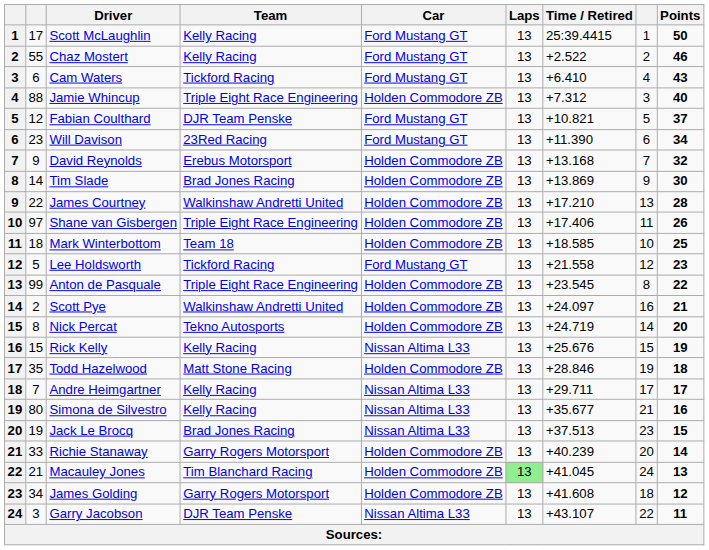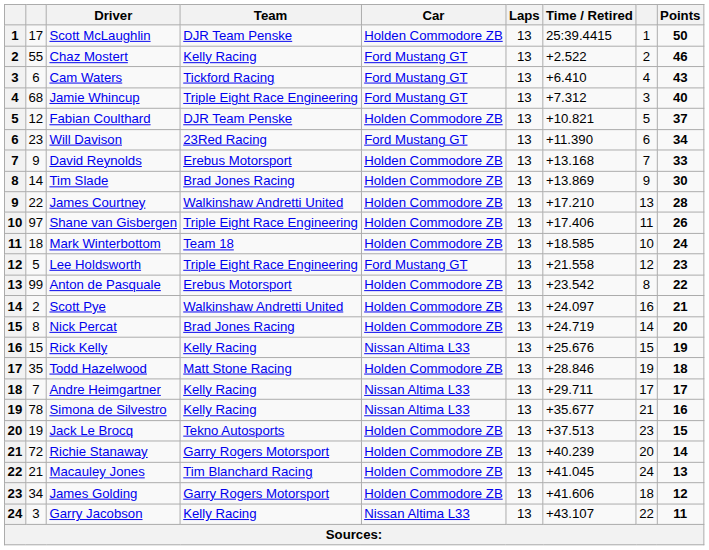 <table class="wikitable" style="font-size:85%;">
 <tr>
 <th></th>
 <th></th>
 <th>Driver</th>
 <th>Team</th>
 <th>Car</th>
 <th>Laps</th>
 <th>Time / Retired</th>
 <th></th>
 <th>Points</th>
 </tr>
 <tr>
 <th>1</th>
 <td align="center">17</td>
 <td> <a href='#'>Scott McLaughlin</a></td>
-<td><a href='#'>Kelly Racing</a></td>
-<td><a href='#'>Ford Mustang GT</a></td>
+<td><a href='#'>DJR Team Penske</a></td>
+<td><a href='#'>Holden Commodore ZB</a></td>
 <td align="center">13</td>
 <td>25:39.4415</td>
 <td align="center">1</td>
 <td align="center"><strong>50</strong></td>
 </tr>
 <tr>
 <th>2</th>
 <td align="center">55</td>
 <td> <a href='#'>Chaz Mostert</a></td>
 <td><a href='#'>Kelly Racing</a></td>
 <td><a href='#'>Ford Mustang GT</a></td>
 <td align="center">13</td>
 <td>+2.522</td>
 <td align="center">2</td>
 <td align="center"><strong>46</strong></td>
 </tr>
 <tr>
 <th>3</th>
 <td align="center">6</td>
 <td> <a href='#'>Cam Waters</a></td>
 <td><a href='#'>Tickford Racing</a></td>
 <td><a href='#'>Ford Mustang GT</a></td>
 <td align="center">13</td>
 <td>+6.410</td>
 <td align="center">4</td>
 <td align="center"><strong>43</strong></td>
 </tr>
 <tr>
 <th>4</th>
-<td align="center">88</td>
+<td align="center">68</td>
 <td> <a href='#'>Jamie Whincup</a></td>
 <td><a href='#'>Triple Eight Race Engineering</a></td>
-<td><a href='#'>Holden Commodore ZB</a></td>
+<td><a href='#'>Ford Mustang GT</a></td>
 <td align="center">13</td>
 <td>+7.312</td>
 <td align="center">3</td>
 <td align="center"><strong>40</strong></td>
 </tr>
 <tr>
 <th>5</th>
 <td align="center">12</td>
 <td> <a href='#'>Fabian Coulthard</a></td>
 <td><a href='#'>DJR Team Penske</a></td>
-<td><a href='#'>Ford Mustang GT</a></td>
+<td><a href='#'>Holden Commodore ZB</a></td>
 <td align="center">13</td>
 <td>+10.821</td>
 <td align="center">5</td>
 <td align="center"><strong>37</strong></td>
 </tr>
 <tr>
 <th>6</th>
 <td align="center">23</td>
 <td> <a href='#'>Will Davison</a></td>
 <td><a href='#'>23Red Racing</a></td>
 <td><a href='#'>Ford Mustang GT</a></td>
 <td align="center">13</td>
 <td>+11.390</td>
 <td align="center">6</td>
 <td align="center"><strong>34</strong></td>
 </tr>
 <tr>
 <th>7</th>
 <td align="center">9</td>
 <td> <a href='#'>David Reynolds</a></td>
 <td><a href='#'>Erebus Motorsport</a></td>
 <td><a href='#'>Holden Commodore ZB</a></td>
 <td align="center">13</td>
 <td>+13.168</td>
 <td align="center">7</td>
-<td align="center"><strong>32</strong></td>
+<td align="center"><strong>33</strong></td>
 </tr>
 <tr>
 <th>8</th>
 <td align="center">14</td>
 <td> <a href='#'>Tim Slade</a></td>
 <td><a href='#'>Brad Jones Racing</a></td>
 <td><a href='#'>Holden Commodore ZB</a></td>
 <td align="center">13</td>
 <td>+13.869</td>
 <td align="center">9</td>
 <td align="center"><strong>30</strong></td>
 </tr>
 <tr>
 <th>9</th>
 <td align="center">22</td>
 <td> <a href='#'>James Courtney</a></td>
 <td><a href='#'>Walkinshaw Andretti United</a></td>
 <td><a href='#'>Holden Commodore ZB</a></td>
 <td align="center">13</td>
 <td>+17.210</td>
 <td align="center">13</td>
 <td align="center"><strong>28</strong></td>
 </tr>
 <tr>
 <th>10</th>
 <td align="center">97</td>
 <td> <a href='#'>Shane van Gisbergen</a></td>
 <td><a href='#'>Triple Eight Race Engineering</a></td>
 <td><a href='#'>Holden Commodore ZB</a></td>
 <td align="center">13</td>
 <td>+17.406</td>
 <td align="center">11</td>
 <td align="center"><strong>26</strong></td>
 </tr>
 <tr>
 <th>11</th>
 <td align="center">18</td>
 <td> <a href='#'>Mark Winterbottom</a></td>
 <td><a href='#'>Team 18</a></td>
 <td><a href='#'>Holden Commodore ZB</a></td>
 <td align="center">13</td>
 <td>+18.585</td>
 <td align="center">10</td>
-<td align="center"><strong>25</strong></td>
+<td align="center"><strong>24</strong></td>
 </tr>
 <tr>
 <th>12</th>
 <td align="center">5</td>
 <td> <a href='#'>Lee Holdsworth</a></td>
-<td><a href='#'>Tickford Racing</a></td>
+<td><a href='#'>Triple Eight Race Engineering</a></td>
 <td><a href='#'>Ford Mustang GT</a></td>
 <td align="center">13</td>
 <td>+21.558</td>
 <td align="center">12</td>
 <td align="center"><strong>23</strong></td>
 </tr>
 <tr>
 <th>13</th>
 <td align="center">99</td>
 <td> <a href='#'>Anton de Pasquale</a></td>
-<td><a href='#'>Triple Eight Race Engineering</a></td>
+<td><a href='#'>Erebus Motorsport</a></td>
 <td><a href='#'>Holden Commodore ZB</a></td>
 <td align="center">13</td>
-<td>+23.545</td>
+<td>+23.542</td>
 <td align="center">8</td>
 <td align="center"><strong>22</strong></td>
 </tr>
 <tr>
 <th>14</th>
 <td align="center">2</td>
 <td> <a href='#'>Scott Pye</a></td>
 <td><a href='#'>Walkinshaw Andretti United</a></td>
 <td><a href='#'>Holden Commodore ZB</a></td>
 <td align="center">13</td>
 <td>+24.097</td>
 <td align="center">16</td>
 <td align="center"><strong>21</strong></td>
 </tr>
 <tr>
 <th>15</th>
 <td align="center">8</td>
 <td> <a href='#'>Nick Percat</a></td>
-<td><a href='#'>Tekno Autosports</a></td>
+<td><a href='#'>Brad Jones Racing</a></td>
 <td><a href='#'>Holden Commodore ZB</a></td>
 <td align="center">13</td>
 <td>+24.719</td>
 <td align="center">14</td>
 <td align="center"><strong>20</strong></td>
 </tr>
 <tr>
 <th>16</th>
 <td align="center">15</td>
 <td> <a href='#'>Rick Kelly</a></td>
 <td><a href='#'>Kelly Racing</a></td>
 <td><a href='#'>Nissan Altima L33</a></td>
 <td align="center">13</td>
 <td>+25.676</td>
 <td align="center">15</td>
 <td align="center"><strong>19</strong></td>
 </tr>
 <tr>
 <th>17</th>
 <td align="center">35</td>
 <td> <a href='#'>Todd Hazelwood</a></td>
 <td><a href='#'>Matt Stone Racing</a></td>
 <td><a href='#'>Holden Commodore ZB</a></td>
 <td align="center">13</td>
 <td>+28.846</td>
 <td align="center">19</td>
 <td align="center"><strong>18</strong></td>
 </tr>
 <tr>
 <th>18</th>
 <td align="center">7</td>
 <td> <a href='#'>Andre Heimgartner</a></td>
 <td><a href='#'>Kelly Racing</a></td>
 <td><a href='#'>Nissan Altima L33</a></td>
 <td align="center">13</td>
 <td>+29.711</td>
 <td align="center">17</td>
 <td align="center"><strong>17</strong></td>
 </tr>
 <tr>
 <th>19</th>
-<td align="center">80</td>
+<td align="center">78</td>
 <td> <a href='#'>Simona de Silvestro</a></td>
 <td><a href='#'>Kelly Racing</a></td>
 <td><a href='#'>Nissan Altima L33</a></td>
 <td align="center">13</td>
 <td>+35.677</td>
 <td align="center">21</td>
 <td align="center"><strong>16</strong></td>
 </tr>
 <tr>
 <th>20</th>
 <td align="center">19</td>
 <td> <a href='#'>Jack Le Brocq</a></td>
-<td><a href='#'>Brad Jones Racing</a></td>
-<td><a href='#'>Nissan Altima L33</a></td>
+<td><a href='#'>Tekno Autosports</a></td>
+<td><a href='#'>Holden Commodore ZB</a></td>
 <td align="center">13</td>
 <td>+37.513</td>
 <td align="center">23</td>
 <td align="center"><strong>15</strong></td>
 </tr>
 <tr>
 <th>21</th>
-<td align="center">33</td>
+<td align="center">72</td>
 <td> <a href='#'>Richie Stanaway</a></td>
 <td><a href='#'>Garry Rogers Motorsport</a></td>
 <td><a href='#'>Holden Commodore ZB</a></td>
 <td align="center">13</td>
 <td>+40.239</td>
 <td align="center">20</td>
 <td align="center"><strong>14</strong></td>
 </tr>
 <tr>
 <th>22</th>
 <td align="center">21</td>
 <td> <a href='#'>Macauley Jones</a></td>
 <td><a href='#'>Tim Blanchard Racing</a></td>
 <td><a href='#'>Holden Commodore ZB</a></td>
-<td align="center" style="background: lightgreen;">13</td>
+<td align="center">13</td>
 <td>+41.045</td>
 <td align="center">24</td>
 <td align="center"><strong>13</strong></td>
 </tr>
 <tr>
 <th>23</th>
 <td align="center">34</td>
 <td> <a href='#'>James Golding</a></td>
 <td><a href='#'>Garry Rogers Motorsport</a></td>
 <td><a href='#'>Holden Commodore ZB</a></td>
 <td align="center">13</td>
-<td>+41.608</td>
+<td>+41.606</td>
 <td align="center">18</td>
 <td align="center"><strong>12</strong></td>
 </tr>
 <tr>
 <th>24</th>
 <td align="center">3</td>
 <td> <a href='#'>Garry Jacobson</a></td>
-<td><a href='#'>DJR Team Penske</a></td>
+<td><a href='#'>Kelly Racing</a></td>
 <td><a href='#'>Nissan Altima L33</a></td>
 <td align="center">13</td>
 <td>+43.107</td>
 <td align="center">22</td>
 <td align="center"><strong>11</strong></td>
 </tr>
 <tr>
 <th colspan="9">Sources:</th>
 </tr>
 </table>
